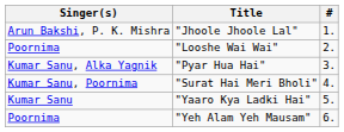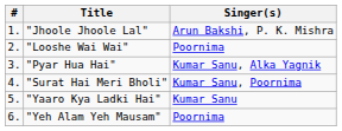 <table class="wikitable sortable" style="font-size:95%;">
 <tr>
+<th>#</th>
+<th>Title</th>
 <th>Singer(s)</th>
-<th>Title</th>
-<th>#</th>
 </tr>
 <tr>
+<td>1.</td>
+<td>"Jhoole Jhoole Lal"</td>
 <td><a href='#'>Arun Bakshi</a>, P. K. Mishra</td>
-<td>"Jhoole Jhoole Lal"</td>
-<td>1.</td>
 </tr>
 <tr>
+<td>2.</td>
+<td>"Looshe Wai Wai"</td>
 <td><a href='#'>Poornima</a></td>
-<td>"Looshe Wai Wai"</td>
-<td>2.</td>
 </tr>
 <tr>
+<td>3.</td>
+<td>"Pyar Hua Hai"</td>
 <td><a href='#'>Kumar Sanu</a>, <a href='#'>Alka Yagnik</a></td>
-<td>"Pyar Hua Hai"</td>
-<td>3.</td>
 </tr>
 <tr>
+<td>4.</td>
+<td>"Surat Hai Meri Bholi"</td>
 <td><a href='#'>Kumar Sanu</a>, <a href='#'>Poornima</a></td>
-<td>"Surat Hai Meri Bholi"</td>
-<td>4.</td>
 </tr>
 <tr>
+<td>5.</td>
+<td>"Yaaro Kya Ladki Hai"</td>
 <td><a href='#'>Kumar Sanu</a></td>
-<td>"Yaaro Kya Ladki Hai"</td>
-<td>5.</td>
 </tr>
 <tr>
+<td>6.</td>
+<td>"Yeh Alam Yeh Mausam"</td>
 <td><a href='#'>Poornima</a></td>
-<td>"Yeh Alam Yeh Mausam"</td>
-<td>6.</td>
 </tr>
 </table>
